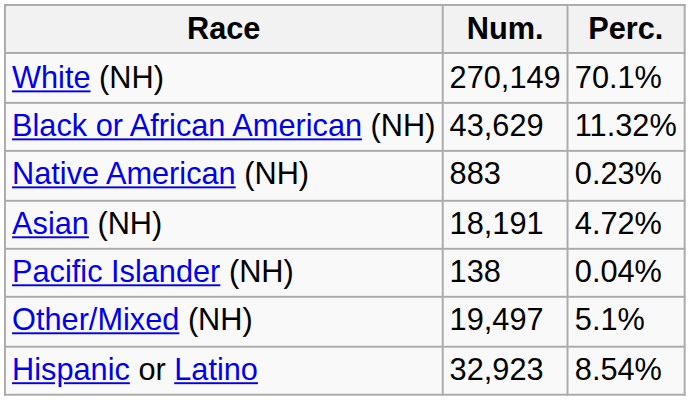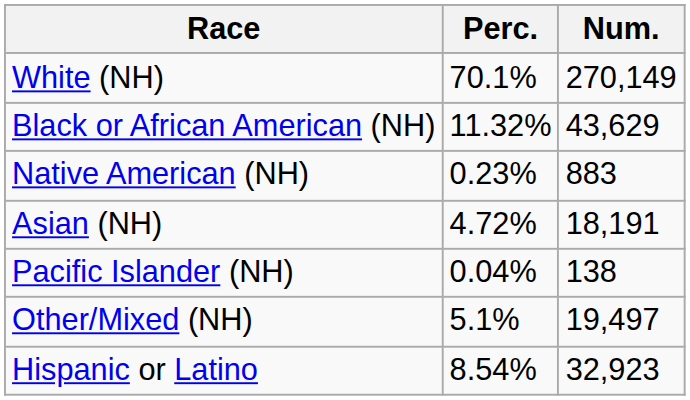 <table class="wikitable">
 <tr>
 <th>Race</th>
+<th>Perc.</th>
 <th>Num.</th>
-<th>Perc.</th>
 </tr>
 <tr>
 <td><a href='#'>White</a> (NH)</td>
+<td>70.1%</td>
 <td>270,149</td>
-<td>70.1%</td>
 </tr>
 <tr>
 <td><a href='#'>Black or African American</a> (NH)</td>
+<td>11.32%</td>
 <td>43,629</td>
-<td>11.32%</td>
 </tr>
 <tr>
 <td><a href='#'>Native American</a> (NH)</td>
+<td>0.23%</td>
 <td>883</td>
-<td>0.23%</td>
 </tr>
 <tr>
 <td><a href='#'>Asian</a> (NH)</td>
+<td>4.72%</td>
 <td>18,191</td>
-<td>4.72%</td>
 </tr>
 <tr>
 <td><a href='#'>Pacific Islander</a> (NH)</td>
+<td>0.04%</td>
 <td>138</td>
-<td>0.04%</td>
 </tr>
 <tr>
 <td><a href='#'>Other/Mixed</a> (NH)</td>
+<td>5.1%</td>
 <td>19,497</td>
-<td>5.1%</td>
 </tr>
 <tr>
 <td><a href='#'>Hispanic</a> or <a href='#'>Latino</a></td>
+<td>8.54%</td>
 <td>32,923</td>
-<td>8.54%</td>
 </tr>
 </table>
